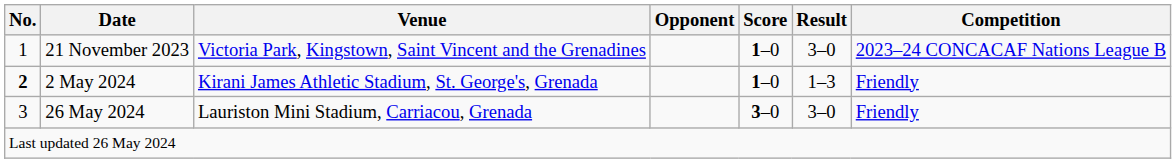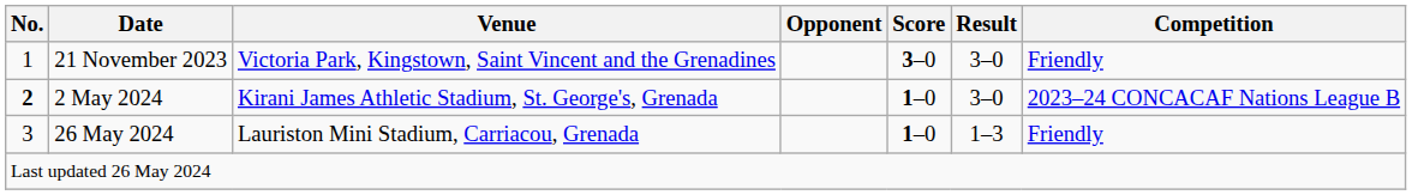 <table class="wikitable" style="font-size:85%;">
 <tr>
 <th>No.</th>
 <th>Date</th>
 <th>Venue</th>
 <th>Opponent</th>
 <th>Score</th>
 <th>Result</th>
 <th>Competition</th>
 </tr>
 <tr>
 <td align="center">1</td>
 <td>21 November 2023</td>
 <td><a href='#'>Victoria Park</a>, <a href='#'>Kingstown</a>, <a href='#'>Saint Vincent and the Grenadines</a></td>
 <td></td>
-<td align=center><strong>1</strong>–0</td>
+<td align=center><strong>3</strong>–0</td>
 <td align=center>3–0</td>
-<td><a href='#'>2023–24 CONCACAF Nations League B</a></td>
+<td><a href='#'>Friendly</a></td>
 </tr>
 <tr>
 <td align="center"><strong>2</strong></td>
 <td>2 May 2024</td>
 <td><a href='#'>Kirani James Athletic Stadium</a>, <a href='#'>St. George's</a>, <a href='#'>Grenada</a></td>
 <td></td>
 <td align=center><strong>1</strong>–0</td>
-<td align=center>1–3</td>
-<td><a href='#'>Friendly</a></td>
+<td align=center>3–0</td>
+<td><a href='#'>2023–24 CONCACAF Nations League B</a></td>
 </tr>
 <tr>
 <td align="center">3</td>
 <td>26 May 2024</td>
 <td>Lauriston Mini Stadium, <a href='#'>Carriacou</a>, <a href='#'>Grenada</a></td>
 <td></td>
-<td align=center><strong>3</strong>–0</td>
-<td align=center>3–0</td>
+<td align=center><strong>1</strong>–0</td>
+<td align=center>1–3</td>
 <td><a href='#'>Friendly</a></td>
 </tr>
 <tr>
 <td colspan="7"><small>Last updated 26 May 2024</small></td>
 </tr>
 </table>
